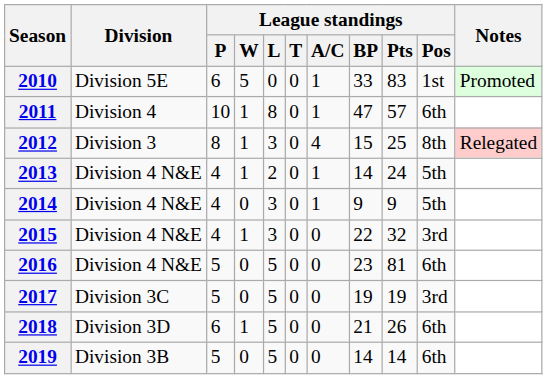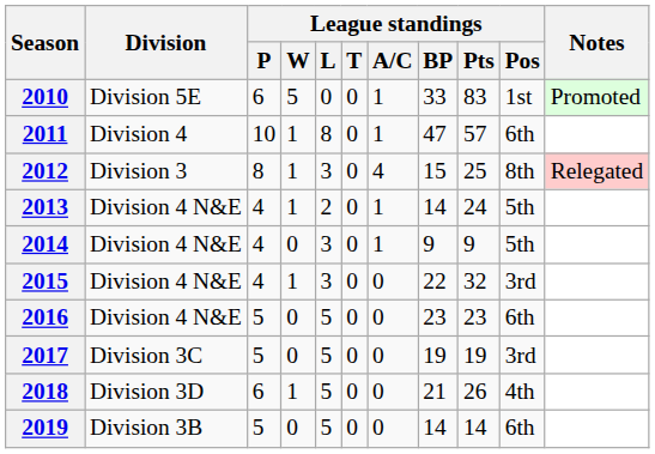 <table class="wikitable sortable">
 <tr>
 <th scope="col" rowspan="2">Season</th>
 <th scope="col" rowspan="2">Division</th>
 <th scope="col" colspan="8">League standings</th>
 <th scope="col" rowspan="2">Notes</th>
 </tr>
 <tr>
 <th scope="col">P</th>
 <th scope="col">W</th>
 <th scope="col">L</th>
 <th scope="col">T</th>
 <th scope="col">A/C</th>
 <th scope="col">BP</th>
 <th scope="col">Pts</th>
 <th scope="col">Pos</th>
 </tr>
 <tr>
 <th scope="row"><a href='#'>2010</a></th>
 <td>Division 5E</td>
 <td>6</td>
 <td>5</td>
 <td>0</td>
 <td>0</td>
 <td>1</td>
 <td>33</td>
 <td>83</td>
 <td>1st</td>
 <td style="background: #dfd;">Promoted</td>
 </tr>
 <tr>
 <th scope="row"><a href='#'>2011</a></th>
 <td>Division 4</td>
 <td>10</td>
 <td>1</td>
 <td>8</td>
 <td>0</td>
 <td>1</td>
 <td>47</td>
 <td>57</td>
 <td>6th</td>
 <td style="background: white;"></td>
 </tr>
 <tr>
 <th scope="row"><a href='#'>2012</a></th>
 <td>Division 3</td>
 <td>8</td>
 <td>1</td>
 <td>3</td>
 <td>0</td>
 <td>4</td>
 <td>15</td>
 <td>25</td>
 <td>8th</td>
 <td style="background: #FFCCCC;">Relegated</td>
 </tr>
 <tr>
 <th scope="row"><a href='#'>2013</a></th>
 <td>Division 4 N&E</td>
 <td>4</td>
 <td>1</td>
 <td>2</td>
 <td>0</td>
 <td>1</td>
 <td>14</td>
 <td>24</td>
 <td>5th</td>
 <td style="background: white;"></td>
 </tr>
 <tr>
 <th scope="row"><a href='#'>2014</a></th>
 <td>Division 4 N&E</td>
 <td>4</td>
 <td>0</td>
 <td>3</td>
 <td>0</td>
 <td>1</td>
 <td>9</td>
 <td>9</td>
 <td>5th</td>
 <td style="background: white;"></td>
 </tr>
 <tr>
 <th scope="row"><a href='#'>2015</a></th>
 <td>Division 4 N&E</td>
 <td>4</td>
 <td>1</td>
 <td>3</td>
 <td>0</td>
 <td>0</td>
 <td>22</td>
 <td>32</td>
 <td>3rd</td>
 <td style="background: white;"></td>
 </tr>
 <tr>
 <th scope="row"><a href='#'>2016</a></th>
 <td>Division 4 N&E</td>
 <td>5</td>
 <td>0</td>
 <td>5</td>
 <td>0</td>
 <td>0</td>
 <td>23</td>
-<td>81</td>
+<td>23</td>
 <td>6th</td>
 <td style="background: white;"></td>
 </tr>
 <tr>
 <th scope="row"><a href='#'>2017</a></th>
 <td>Division 3C</td>
 <td>5</td>
 <td>0</td>
 <td>5</td>
 <td>0</td>
 <td>0</td>
 <td>19</td>
 <td>19</td>
 <td>3rd</td>
 <td style="background: white;"></td>
 </tr>
 <tr>
 <th scope="row"><a href='#'>2018</a></th>
 <td>Division 3D</td>
 <td>6</td>
 <td>1</td>
 <td>5</td>
 <td>0</td>
 <td>0</td>
 <td>21</td>
 <td>26</td>
-<td>6th</td>
+<td>4th</td>
 <td style="background: white;"></td>
 </tr>
 <tr>
 <th scope="row"><a href='#'>2019</a></th>
 <td>Division 3B</td>
 <td>5</td>
 <td>0</td>
 <td>5</td>
 <td>0</td>
 <td>0</td>
 <td>14</td>
 <td>14</td>
 <td>6th</td>
 <td style="background: white;"></td>
 </tr>
 </table>
